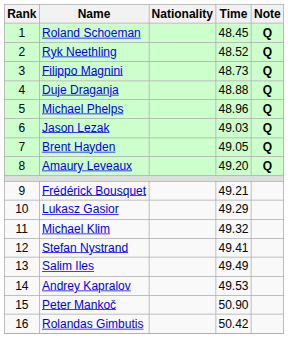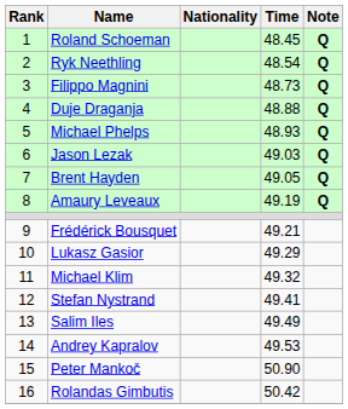 <table class="wikitable" style="text-align:center">
 <tr>
 <th>Rank</th>
 <th>Name</th>
 <th>Nationality</th>
 <th>Time</th>
 <th>Note</th>
 </tr>
 <tr bgcolor=ccffcc>
 <td>1</td>
 <td align=left><a href='#'>Roland Schoeman</a></td>
 <td align=left></td>
 <td>48.45</td>
 <td><strong>Q</strong></td>
 </tr>
 <tr bgcolor=ccffcc>
 <td>2</td>
 <td align=left><a href='#'>Ryk Neethling</a></td>
 <td align=left></td>
-<td>48.52</td>
+<td>48.54</td>
 <td><strong>Q</strong></td>
 </tr>
 <tr bgcolor=ccffcc>
 <td>3</td>
 <td align=left><a href='#'>Filippo Magnini</a></td>
 <td align=left></td>
 <td>48.73</td>
 <td><strong>Q</strong></td>
 </tr>
 <tr bgcolor=ccffcc>
 <td>4</td>
 <td align=left><a href='#'>Duje Draganja</a></td>
 <td align=left></td>
 <td>48.88</td>
 <td><strong>Q</strong></td>
 </tr>
 <tr bgcolor=ccffcc>
 <td>5</td>
 <td align=left><a href='#'>Michael Phelps</a></td>
 <td align=left></td>
-<td>48.96</td>
+<td>48.93</td>
 <td><strong>Q</strong></td>
 </tr>
 <tr bgcolor=ccffcc>
 <td>6</td>
 <td align=left><a href='#'>Jason Lezak</a></td>
 <td align=left></td>
 <td>49.03</td>
 <td><strong>Q</strong></td>
 </tr>
 <tr bgcolor=ccffcc>
 <td>7</td>
 <td align=left><a href='#'>Brent Hayden</a></td>
 <td align=left></td>
 <td>49.05</td>
 <td><strong>Q</strong></td>
 </tr>
 <tr bgcolor=ccffcc>
 <td>8</td>
 <td align=left><a href='#'>Amaury Leveaux</a></td>
 <td align=left></td>
-<td>49.20</td>
+<td>49.19</td>
 <td><strong>Q</strong></td>
 </tr>
 <tr bgcolor=#DDDDDD>
 <td colspan=5></td>
 </tr>
 <tr>
 <td>9</td>
 <td align=left><a href='#'>Frédérick Bousquet</a></td>
 <td align=left></td>
 <td>49.21</td>
 <td></td>
 </tr>
 <tr>
 <td>10</td>
 <td align=left><a href='#'>Lukasz Gasior</a></td>
 <td align=left></td>
 <td>49.29</td>
 <td></td>
 </tr>
 <tr>
 <td>11</td>
 <td align=left><a href='#'>Michael Klim</a></td>
 <td align=left></td>
 <td>49.32</td>
 <td></td>
 </tr>
 <tr>
 <td>12</td>
 <td align=left><a href='#'>Stefan Nystrand</a></td>
 <td align=left></td>
 <td>49.41</td>
 <td></td>
 </tr>
 <tr>
 <td>13</td>
 <td align=left><a href='#'>Salim Iles</a></td>
 <td align=left></td>
 <td>49.49</td>
 <td></td>
 </tr>
 <tr>
 <td>14</td>
 <td align=left><a href='#'>Andrey Kapralov</a></td>
 <td align=left></td>
 <td>49.53</td>
 <td></td>
 </tr>
 <tr>
 <td>15</td>
 <td align=left><a href='#'>Peter Mankoč</a></td>
 <td align=left></td>
 <td>50.90</td>
 <td></td>
 </tr>
 <tr>
 <td>16</td>
 <td align=left><a href='#'>Rolandas Gimbutis</a></td>
 <td align=left></td>
 <td>50.42</td>
 <td></td>
 </tr>
 <tr>
 </tr>
 </table>
